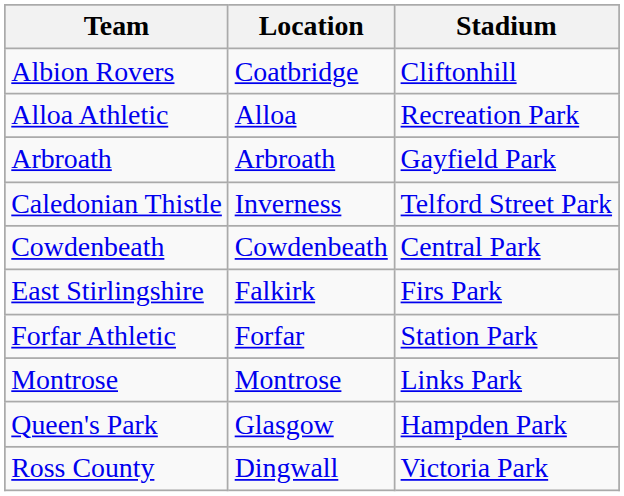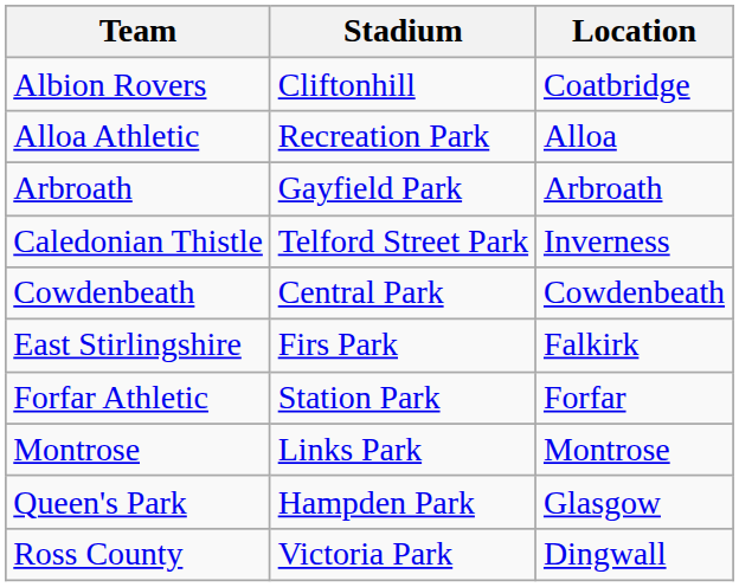 <table class="wikitable sortable">
 <tr>
 <th>Team</th>
+<th>Stadium</th>
 <th>Location</th>
-<th>Stadium</th>
 </tr>
 <tr>
 <td><a href='#'>Albion Rovers</a></td>
+<td><a href='#'>Cliftonhill</a></td>
 <td><a href='#'>Coatbridge</a></td>
-<td><a href='#'>Cliftonhill</a></td>
 </tr>
 <tr>
 <td><a href='#'>Alloa Athletic</a></td>
+<td><a href='#'>Recreation Park</a></td>
 <td><a href='#'>Alloa</a></td>
-<td><a href='#'>Recreation Park</a></td>
 </tr>
 <tr>
 <td><a href='#'>Arbroath</a></td>
+<td><a href='#'>Gayfield Park</a></td>
 <td><a href='#'>Arbroath</a></td>
-<td><a href='#'>Gayfield Park</a></td>
 </tr>
 <tr>
 <td><a href='#'>Caledonian Thistle</a></td>
+<td><a href='#'>Telford Street Park</a></td>
 <td><a href='#'>Inverness</a></td>
-<td><a href='#'>Telford Street Park</a></td>
 </tr>
 <tr>
 <td><a href='#'>Cowdenbeath</a></td>
+<td><a href='#'>Central Park</a></td>
 <td><a href='#'>Cowdenbeath</a></td>
-<td><a href='#'>Central Park</a></td>
 </tr>
 <tr>
 <td><a href='#'>East Stirlingshire</a></td>
+<td><a href='#'>Firs Park</a></td>
 <td><a href='#'>Falkirk</a></td>
-<td><a href='#'>Firs Park</a></td>
 </tr>
 <tr>
 <td><a href='#'>Forfar Athletic</a></td>
+<td><a href='#'>Station Park</a></td>
 <td><a href='#'>Forfar</a></td>
-<td><a href='#'>Station Park</a></td>
 </tr>
 <tr>
 <td><a href='#'>Montrose</a></td>
+<td><a href='#'>Links Park</a></td>
 <td><a href='#'>Montrose</a></td>
-<td><a href='#'>Links Park</a></td>
 </tr>
 <tr>
 <td><a href='#'>Queen's Park</a></td>
+<td><a href='#'>Hampden Park</a></td>
 <td><a href='#'>Glasgow</a></td>
-<td><a href='#'>Hampden Park</a></td>
 </tr>
 <tr>
 <td><a href='#'>Ross County</a></td>
+<td><a href='#'>Victoria Park</a></td>
 <td><a href='#'>Dingwall</a></td>
-<td><a href='#'>Victoria Park</a></td>
 </tr>
 </table>
